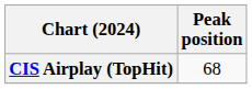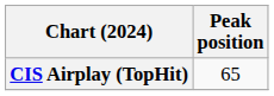 <table class="wikitable plainrowheaders sortable" style="text-align:center">
 <tr>
 <th scope="col">Chart (2024)</th>
 <th scope="col">Peak<br>position</th>
 </tr>
 <tr>
 <th scope="row"><a href='#'>CIS</a> Airplay (TopHit)</th>
-<td>68</td>
+<td>65</td>
 </tr>
 <tr>
 </tr>
 </table>
